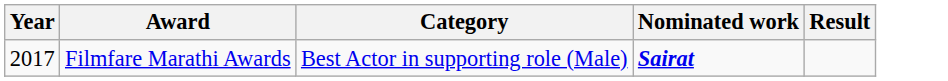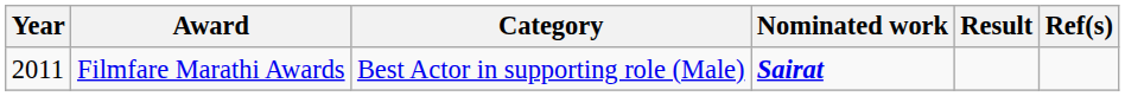 <table class="wikitable">
 <tr>
 <th>Year</th>
 <th>Award</th>
 <th>Category</th>
 <th>Nominated work</th>
 <th>Result</th>
+<th>Ref(s)</th>
 </tr>
 <tr>
-<td>2017</td>
+<td>2011</td>
 <td><a href='#'>Filmfare Marathi Awards</a></td>
 <td><a href='#'>Best Actor in supporting role (Male)</a></td>
 <td><strong><em><a href='#'>Sairat</a></em></strong></td>
 <td></td>
+<td></td>
 </tr>
 </table>
